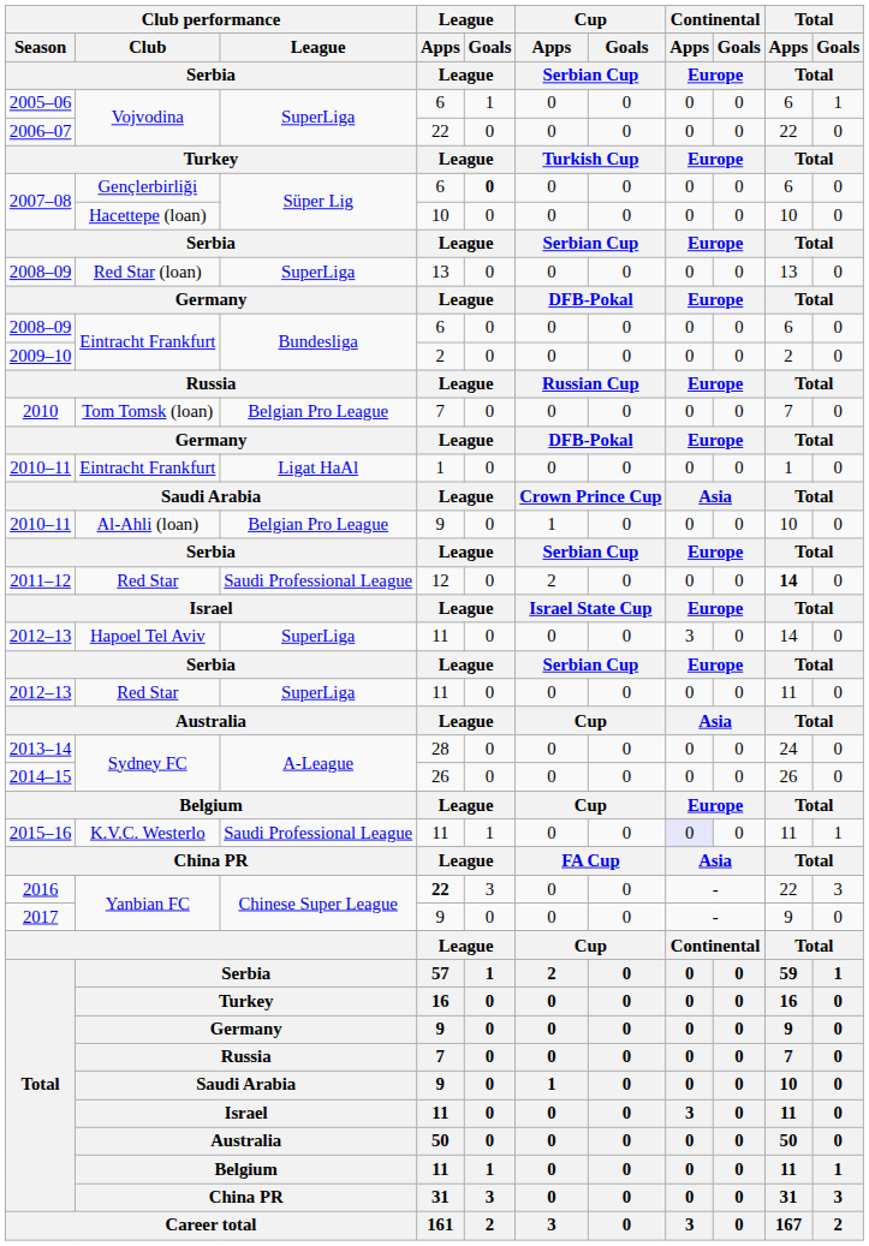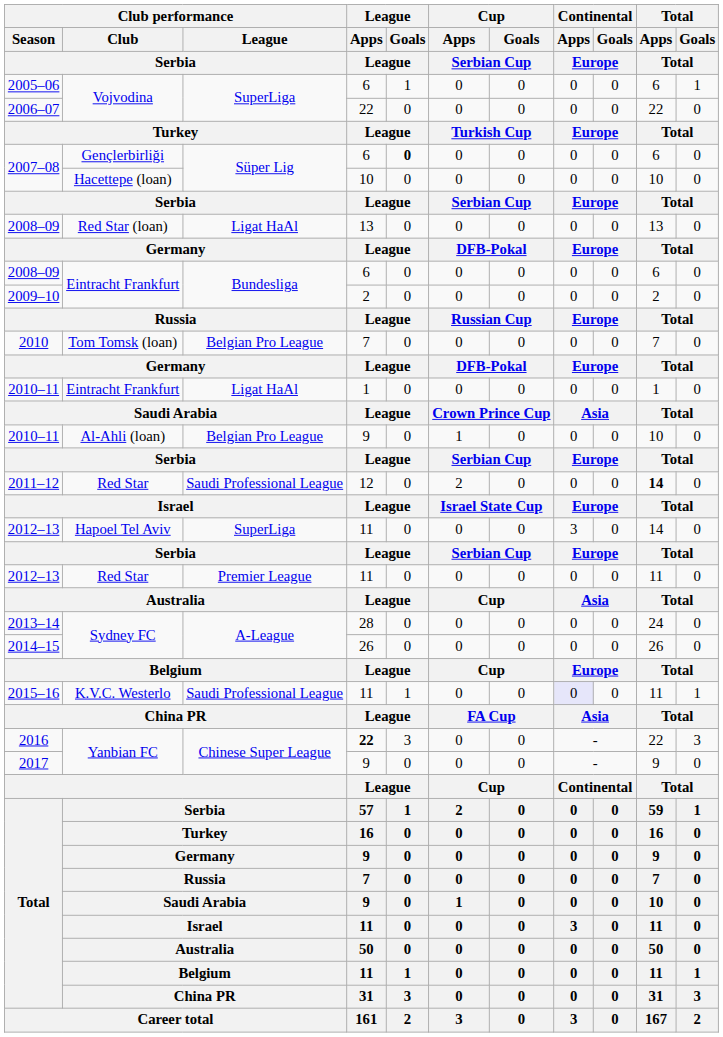 <table class="wikitable" style="text-align:center">
 <tr>
 <th colspan=3>Club performance</th>
 <th colspan=2>League</th>
 <th colspan=2>Cup</th>
 <th colspan=2>Continental</th>
 <th colspan=2>Total</th>
 </tr>
 <tr>
 <th>Season</th>
 <th>Club</th>
 <th>League</th>
 <th>Apps</th>
 <th>Goals</th>
 <th>Apps</th>
 <th>Goals</th>
 <th>Apps</th>
 <th>Goals</th>
 <th>Apps</th>
 <th>Goals</th>
 </tr>
 <tr>
 <th colspan=3>Serbia</th>
 <th colspan=2>League</th>
 <th colspan=2><a href='#'>Serbian Cup</a></th>
 <th colspan=2><a href='#'>Europe</a></th>
 <th colspan=2>Total</th>
 </tr>
 <tr>
 <td><a href='#'>2005–06</a></td>
 <td rowspan="2"><a href='#'>Vojvodina</a></td>
 <td rowspan="2"><a href='#'>SuperLiga</a></td>
 <td>6</td>
 <td>1</td>
 <td>0</td>
 <td>0</td>
 <td>0</td>
 <td>0</td>
 <td>6</td>
 <td>1</td>
 </tr>
 <tr>
 <td><a href='#'>2006–07</a></td>
 <td>22</td>
 <td>0</td>
 <td>0</td>
 <td>0</td>
 <td>0</td>
 <td>0</td>
 <td>22</td>
 <td>0</td>
 </tr>
 <tr>
 <th colspan=3>Turkey</th>
 <th colspan=2>League</th>
 <th colspan=2><a href='#'>Turkish Cup</a></th>
 <th colspan=2><a href='#'>Europe</a></th>
 <th colspan=2>Total</th>
 </tr>
 <tr>
 <td rowspan="2"><a href='#'>2007–08</a></td>
 <td><a href='#'>Gençlerbirliği</a></td>
 <td rowspan="2"><a href='#'>Süper Lig</a></td>
 <td>6</td>
 <td><strong>0</strong></td>
 <td>0</td>
 <td>0</td>
 <td>0</td>
 <td>0</td>
 <td>6</td>
 <td>0</td>
 </tr>
 <tr>
 <td><a href='#'>Hacettepe</a> (loan)</td>
 <td>10</td>
 <td>0</td>
 <td>0</td>
 <td>0</td>
 <td>0</td>
 <td>0</td>
 <td>10</td>
 <td>0</td>
 </tr>
 <tr>
 <th colspan=3>Serbia</th>
 <th colspan=2>League</th>
 <th colspan=2><a href='#'>Serbian Cup</a></th>
 <th colspan=2><a href='#'>Europe</a></th>
 <th colspan=2>Total</th>
 </tr>
 <tr>
 <td><a href='#'>2008–09</a></td>
 <td rowspan="1"><a href='#'>Red Star</a> (loan)</td>
-<td rowspan="1"><a href='#'>SuperLiga</a></td>
+<td><a href='#'>Ligat HaAl</a></td>
 <td>13</td>
 <td>0</td>
 <td>0</td>
 <td>0</td>
 <td>0</td>
 <td>0</td>
 <td>13</td>
 <td>0</td>
 </tr>
 <tr>
 <th colspan=3>Germany</th>
 <th colspan=2>League</th>
 <th colspan=2><a href='#'>DFB-Pokal</a></th>
 <th colspan=2><a href='#'>Europe</a></th>
 <th colspan=2>Total</th>
 </tr>
 <tr>
 <td><a href='#'>2008–09</a></td>
 <td rowspan="2"><a href='#'>Eintracht Frankfurt</a></td>
 <td rowspan="2"><a href='#'>Bundesliga</a></td>
 <td>6</td>
 <td>0</td>
 <td>0</td>
 <td>0</td>
 <td>0</td>
 <td>0</td>
 <td>6</td>
 <td>0</td>
 </tr>
 <tr>
 <td><a href='#'>2009–10</a></td>
 <td>2</td>
 <td>0</td>
 <td>0</td>
 <td>0</td>
 <td>0</td>
 <td>0</td>
 <td>2</td>
 <td>0</td>
 </tr>
 <tr>
 <th colspan=3>Russia</th>
 <th colspan=2>League</th>
 <th colspan=2><a href='#'>Russian Cup</a></th>
 <th colspan=2><a href='#'>Europe</a></th>
 <th colspan=2>Total</th>
 </tr>
 <tr>
 <td><a href='#'>2010</a></td>
 <td><a href='#'>Tom Tomsk</a> (loan)</td>
 <td><a href='#'>Belgian Pro League</a></td>
 <td>7</td>
 <td>0</td>
 <td>0</td>
 <td>0</td>
 <td>0</td>
 <td>0</td>
 <td>7</td>
 <td>0</td>
 </tr>
 <tr>
 <th colspan=3>Germany</th>
 <th colspan=2>League</th>
 <th colspan=2><a href='#'>DFB-Pokal</a></th>
 <th colspan=2><a href='#'>Europe</a></th>
 <th colspan=2>Total</th>
 </tr>
 <tr>
 <td><a href='#'>2010–11</a></td>
 <td><a href='#'>Eintracht Frankfurt</a></td>
 <td><a href='#'>Ligat HaAl</a></td>
 <td>1</td>
 <td>0</td>
 <td>0</td>
 <td>0</td>
 <td>0</td>
 <td>0</td>
 <td>1</td>
 <td>0</td>
 </tr>
 <tr>
 <th colspan=3>Saudi Arabia</th>
 <th colspan=2>League</th>
 <th colspan=2><a href='#'>Crown Prince Cup</a></th>
 <th colspan=2><a href='#'>Asia</a></th>
 <th colspan=2>Total</th>
 </tr>
 <tr>
 <td><a href='#'>2010–11</a></td>
 <td><a href='#'>Al-Ahli</a> (loan)</td>
 <td><a href='#'>Belgian Pro League</a></td>
 <td>9</td>
 <td>0</td>
 <td>1</td>
 <td>0</td>
 <td>0</td>
 <td>0</td>
 <td>10</td>
 <td>0</td>
 </tr>
 <tr>
 <th colspan=3>Serbia</th>
 <th colspan=2>League</th>
 <th colspan=2><a href='#'>Serbian Cup</a></th>
 <th colspan=2><a href='#'>Europe</a></th>
 <th colspan=2>Total</th>
 </tr>
 <tr>
 <td><a href='#'>2011–12</a></td>
 <td><a href='#'>Red Star</a></td>
 <td><a href='#'>Saudi Professional League</a></td>
 <td>12</td>
 <td>0</td>
 <td>2</td>
 <td>0</td>
 <td>0</td>
 <td>0</td>
 <td><strong>14</strong></td>
 <td>0</td>
 </tr>
 <tr>
 <th colspan=3>Israel</th>
 <th colspan=2>League</th>
 <th colspan=2><a href='#'>Israel State Cup</a></th>
 <th colspan=2><a href='#'>Europe</a></th>
 <th colspan=2>Total</th>
 </tr>
 <tr>
 <td><a href='#'>2012–13</a></td>
 <td><a href='#'>Hapoel Tel Aviv</a></td>
 <td><a href='#'>SuperLiga</a></td>
 <td>11</td>
 <td>0</td>
 <td>0</td>
 <td>0</td>
 <td>3</td>
 <td>0</td>
 <td>14</td>
 <td>0</td>
 </tr>
 <tr>
 <th colspan=3>Serbia</th>
 <th colspan=2>League</th>
 <th colspan=2><a href='#'>Serbian Cup</a></th>
 <th colspan=2><a href='#'>Europe</a></th>
 <th colspan=2>Total</th>
 </tr>
 <tr>
 <td><a href='#'>2012–13</a></td>
 <td><a href='#'>Red Star</a></td>
-<td><a href='#'>SuperLiga</a></td>
+<td><a href='#'>Premier League</a></td>
 <td>11</td>
 <td>0</td>
 <td>0</td>
 <td>0</td>
 <td>0</td>
 <td>0</td>
 <td>11</td>
 <td>0</td>
 </tr>
 <tr>
 <th colspan=3>Australia</th>
 <th colspan=2>League</th>
 <th colspan=2>Cup</th>
 <th colspan=2><a href='#'>Asia</a></th>
 <th colspan=2>Total</th>
 </tr>
 <tr>
 <td><a href='#'>2013–14</a></td>
 <td rowspan="2"><a href='#'>Sydney FC</a></td>
 <td rowspan="2"><a href='#'>A-League</a></td>
 <td>28</td>
 <td>0</td>
 <td>0</td>
 <td>0</td>
 <td>0</td>
 <td>0</td>
 <td>24</td>
 <td>0</td>
 </tr>
 <tr>
 <td><a href='#'>2014–15</a></td>
 <td>26</td>
 <td>0</td>
 <td>0</td>
 <td>0</td>
 <td>0</td>
 <td>0</td>
 <td>26</td>
 <td>0</td>
 </tr>
 <tr>
 <th colspan=3>Belgium</th>
 <th colspan=2>League</th>
 <th colspan=2>Cup</th>
 <th colspan=2><a href='#'>Europe</a></th>
 <th colspan=2>Total</th>
 </tr>
 <tr>
 <td><a href='#'>2015–16</a></td>
 <td><a href='#'>K.V.C. Westerlo</a></td>
 <td><a href='#'>Saudi Professional League</a></td>
 <td>11</td>
 <td>1</td>
 <td>0</td>
 <td>0</td>
 <td style="background: lavender;">0</td>
 <td>0</td>
 <td>11</td>
 <td>1</td>
 </tr>
 <tr>
 <th colspan=3>China PR</th>
 <th colspan=2>League</th>
 <th colspan=2><a href='#'>FA Cup</a></th>
 <th colspan=2><a href='#'>Asia</a></th>
 <th colspan=2>Total</th>
 </tr>
 <tr>
 <td><a href='#'>2016</a></td>
 <td rowspan="2"><a href='#'>Yanbian FC</a></td>
 <td rowspan="2"><a href='#'>Chinese Super League</a></td>
 <td><strong>22</strong></td>
 <td>3</td>
 <td>0</td>
 <td>0</td>
 <td colspan="2">-</td>
 <td>22</td>
 <td>3</td>
 </tr>
 <tr>
 <td><a href='#'>2017</a></td>
 <td>9</td>
 <td>0</td>
 <td>0</td>
 <td>0</td>
 <td colspan="2">-</td>
 <td>9</td>
 <td>0</td>
 </tr>
 <tr>
 <th colspan=3></th>
 <th colspan=2>League</th>
 <th colspan=2>Cup</th>
 <th colspan=2>Continental</th>
 <th colspan=2>Total</th>
 </tr>
 <tr>
 <th rowspan=9>Total</th>
 <th colspan=2>Serbia</th>
 <th>57</th>
 <th>1</th>
 <th>2</th>
 <th>0</th>
 <th>0</th>
 <th>0</th>
 <th>59</th>
 <th>1</th>
 </tr>
 <tr>
 <th colspan=2>Turkey</th>
 <th>16</th>
 <th>0</th>
 <th>0</th>
 <th>0</th>
 <th>0</th>
 <th>0</th>
 <th>16</th>
 <th>0</th>
 </tr>
 <tr>
 <th colspan=2>Germany</th>
 <th>9</th>
 <th>0</th>
 <th>0</th>
 <th>0</th>
 <th>0</th>
 <th>0</th>
 <th>9</th>
 <th>0</th>
 </tr>
 <tr>
 <th colspan=2>Russia</th>
 <th>7</th>
 <th>0</th>
 <th>0</th>
 <th>0</th>
 <th>0</th>
 <th>0</th>
 <th>7</th>
 <th>0</th>
 </tr>
 <tr>
 <th colspan=2>Saudi Arabia</th>
 <th>9</th>
 <th>0</th>
 <th>1</th>
 <th>0</th>
 <th>0</th>
 <th>0</th>
 <th>10</th>
 <th>0</th>
 </tr>
 <tr>
 <th colspan=2>Israel</th>
 <th>11</th>
 <th>0</th>
 <th>0</th>
 <th>0</th>
 <th>3</th>
 <th>0</th>
 <th>11</th>
 <th>0</th>
 </tr>
 <tr>
 <th colspan=2>Australia</th>
 <th>50</th>
 <th>0</th>
 <th>0</th>
 <th>0</th>
 <th>0</th>
 <th>0</th>
 <th>50</th>
 <th>0</th>
 </tr>
 <tr>
 <th colspan=2>Belgium</th>
 <th>11</th>
 <th>1</th>
 <th>0</th>
 <th>0</th>
 <th>0</th>
 <th>0</th>
 <th>11</th>
 <th>1</th>
 </tr>
 <tr>
 <th colspan=2>China PR</th>
 <th>31</th>
 <th>3</th>
 <th>0</th>
 <th>0</th>
 <th>0</th>
 <th>0</th>
 <th>31</th>
 <th>3</th>
 </tr>
 <tr>
 <th colspan=3>Career total</th>
 <th>161</th>
 <th>2</th>
 <th>3</th>
 <th>0</th>
 <th>3</th>
 <th>0</th>
 <th>167</th>
 <th>2</th>
 </tr>
 </table>
